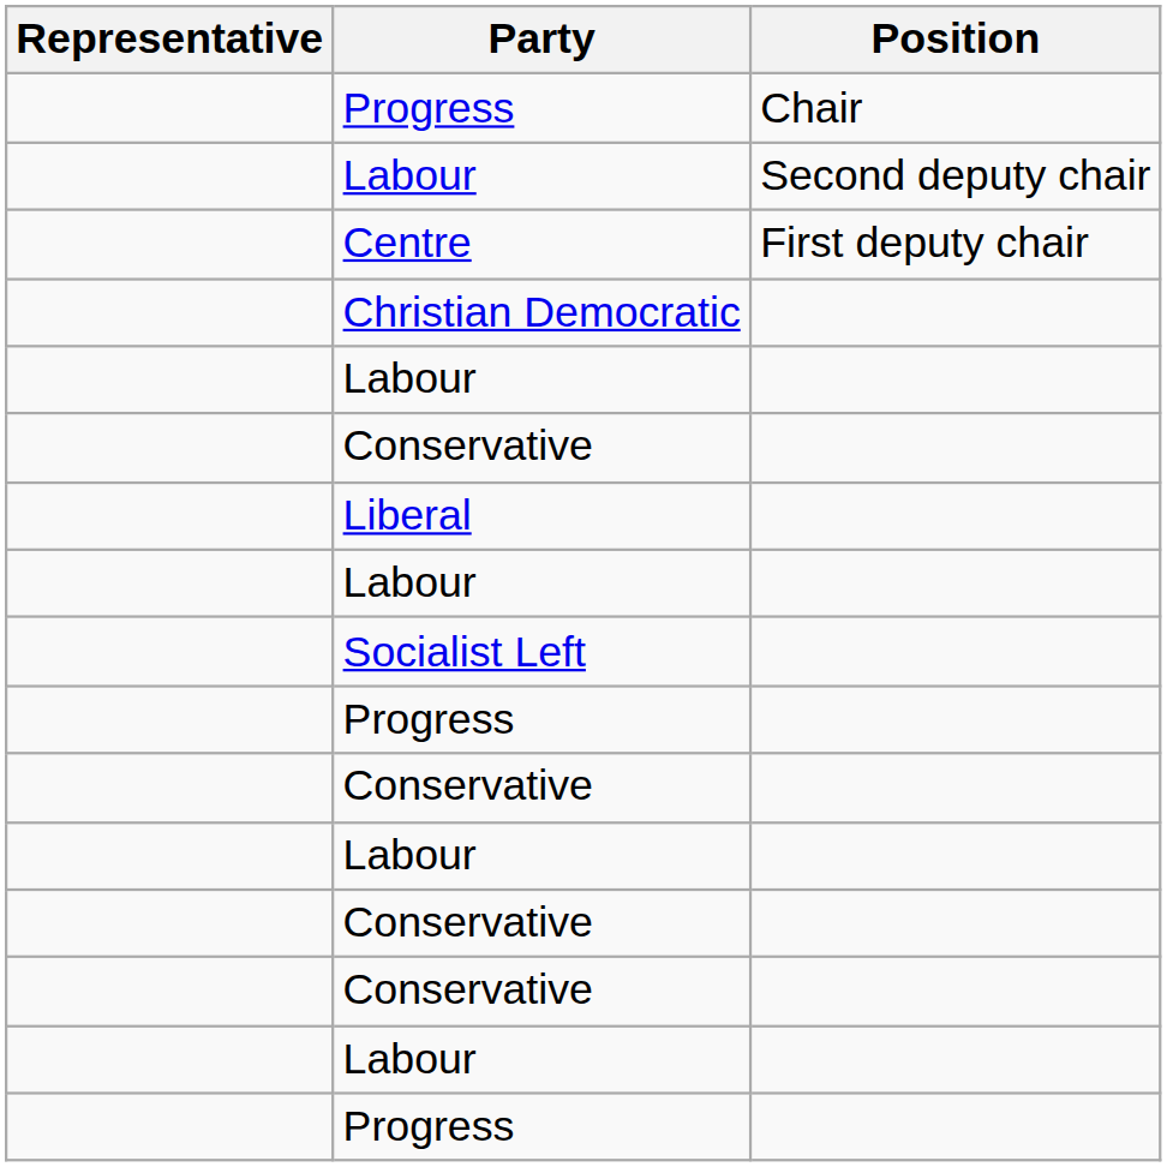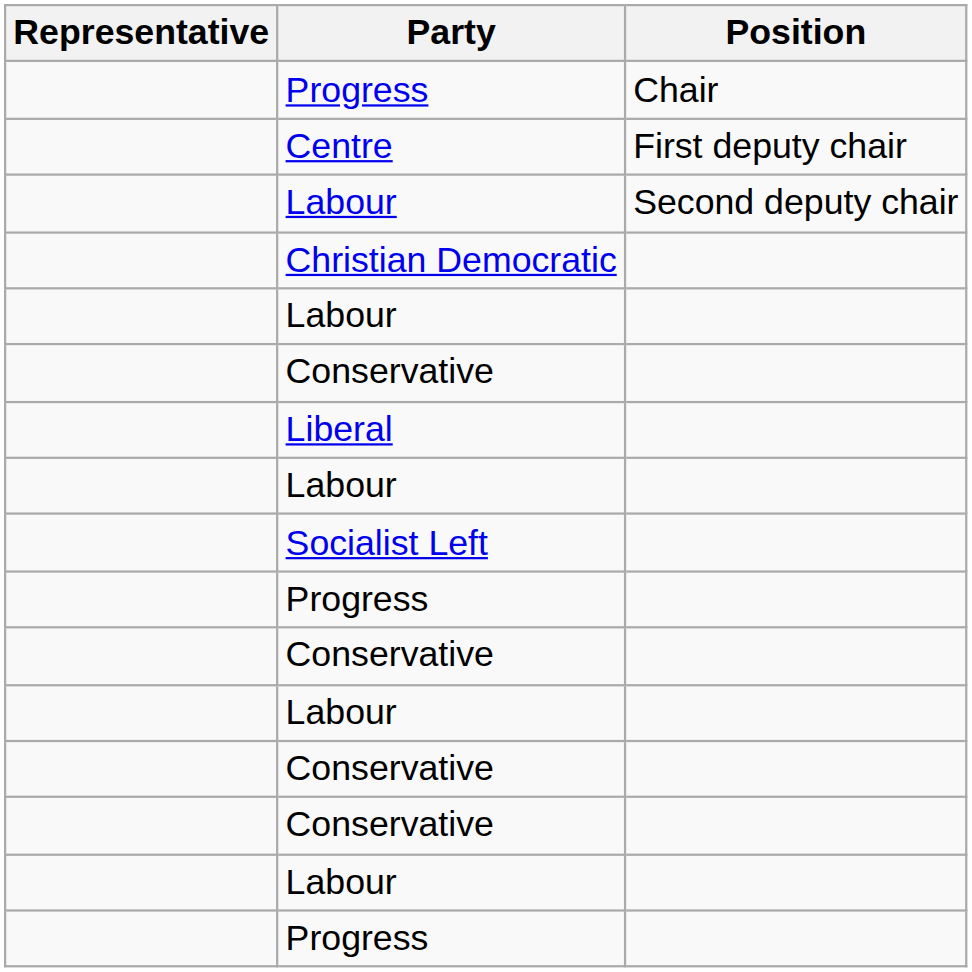 <table class="wikitable sortable">
 <tr>
 <th>Representative</th>
 <th>Party</th>
 <th>Position</th>
 </tr>
 <tr>
 <td></td>
 <td><a href='#'>Progress</a></td>
 <td>Chair</td>
 </tr>
 <tr>
 <td></td>
-<td><a href='#'>Labour</a></td>
-<td>Second deputy chair</td>
+<td><a href='#'>Centre</a></td>
+<td>First deputy chair</td>
 </tr>
 <tr>
 <td></td>
-<td><a href='#'>Centre</a></td>
-<td>First deputy chair</td>
+<td><a href='#'>Labour</a></td>
+<td>Second deputy chair</td>
 </tr>
 <tr>
 <td></td>
 <td><a href='#'>Christian Democratic</a></td>
 <td></td>
 </tr>
 <tr>
 <td></td>
 <td>Labour</td>
 <td></td>
 </tr>
 <tr>
 <td></td>
 <td>Conservative</td>
 <td></td>
 </tr>
 <tr>
 <td></td>
 <td><a href='#'>Liberal</a></td>
 <td></td>
 </tr>
 <tr>
 <td></td>
 <td>Labour</td>
 <td></td>
 </tr>
 <tr>
 <td></td>
 <td><a href='#'>Socialist Left</a></td>
 <td></td>
 </tr>
 <tr>
 <td></td>
 <td>Progress</td>
 <td></td>
 </tr>
 <tr>
 <td></td>
 <td>Conservative</td>
 <td></td>
 </tr>
 <tr>
 <td></td>
 <td>Labour</td>
 <td></td>
 </tr>
 <tr>
 <td></td>
 <td>Conservative</td>
 <td></td>
 </tr>
 <tr>
 <td></td>
 <td>Conservative</td>
 <td></td>
 </tr>
 <tr>
 <td></td>
 <td>Labour</td>
 <td></td>
 </tr>
 <tr>
 <td></td>
 <td>Progress</td>
 <td></td>
 </tr>
 </table>
